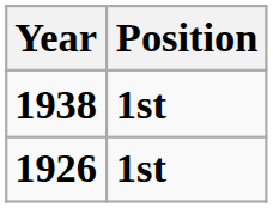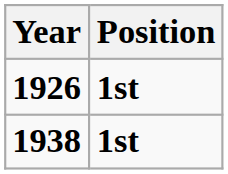 <table class="wikitable" style="margin:1em auto;">
 <tr>
 <th>Year</th>
 <th>Position</th>
 </tr>
 <tr>
+<td><strong>1926</strong></td>
+<td><strong>1st</strong></td>
+</tr>
+<tr>
 <td><strong>1938</strong></td>
 <td><strong>1st</strong></td>
 </tr>
-<tr>
-<td><strong>1926</strong></td>
-<td><strong>1st</strong></td>
-</tr>
 </table>
